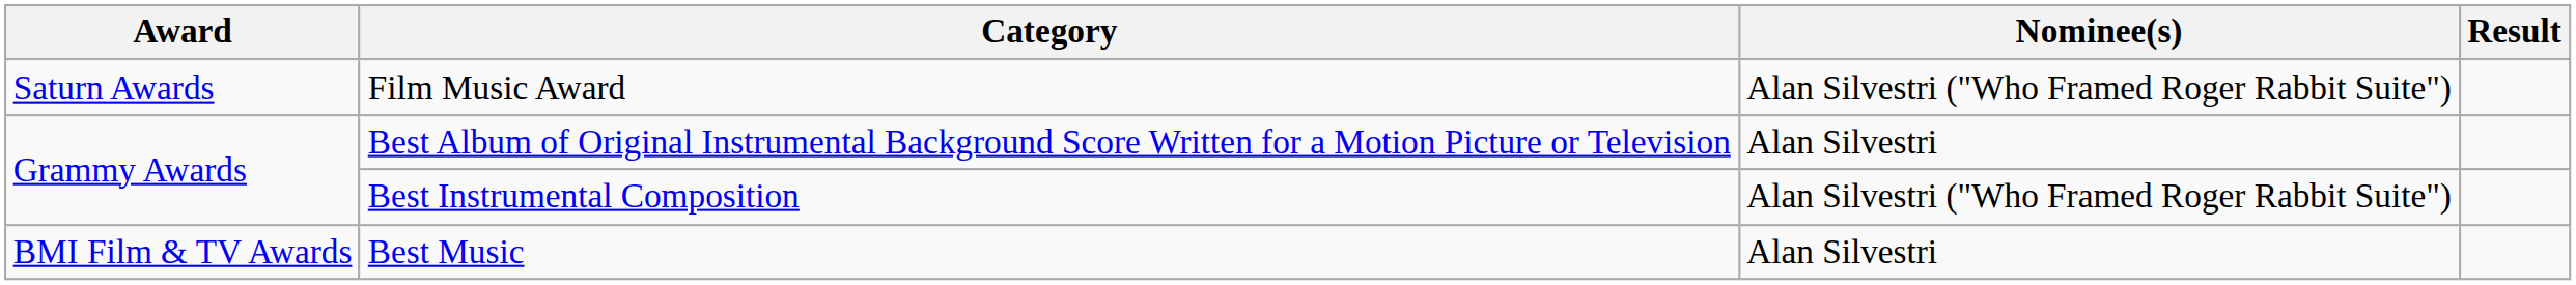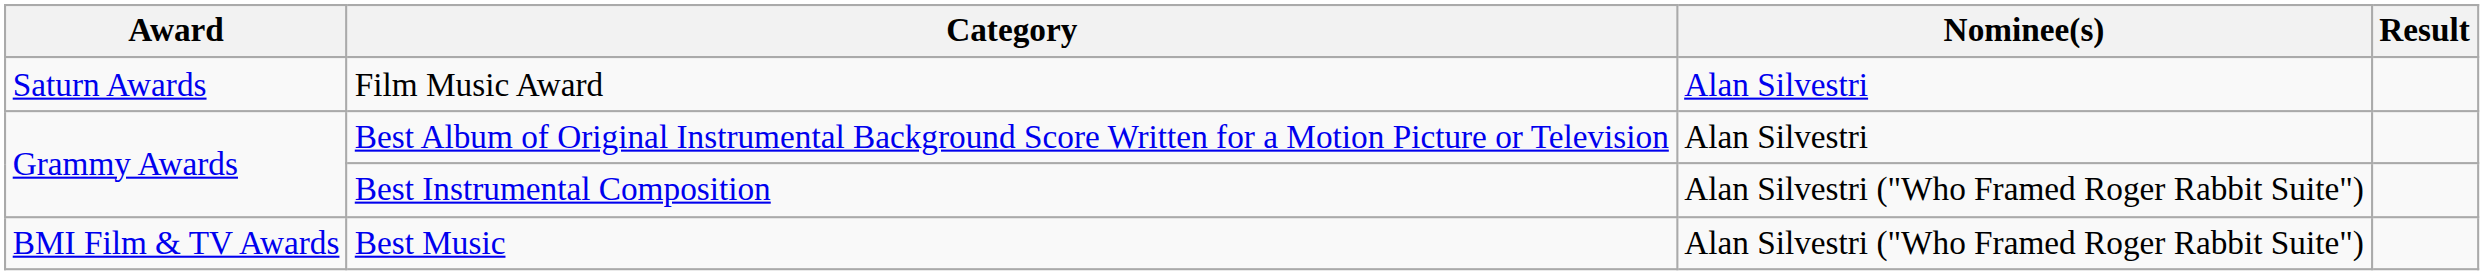 <table class="wikitable plainrowheaders">
 <tr>
 <th>Award</th>
 <th>Category</th>
 <th>Nominee(s)</th>
 <th>Result</th>
 </tr>
 <tr>
 <td><a href='#'>Saturn Awards</a></td>
 <td>Film Music Award</td>
-<td>Alan Silvestri ("Who Framed Roger Rabbit Suite")</td>
+<td><a href='#'>Alan Silvestri</a></td>
 <td></td>
 </tr>
 <tr>
 <td rowspan="2"><a href='#'>Grammy Awards</a></td>
 <td><a href='#'>Best Album of Original Instrumental Background Score Written for a Motion Picture or Television</a></td>
 <td>Alan Silvestri</td>
 <td></td>
 </tr>
 <tr>
 <td><a href='#'>Best Instrumental Composition</a></td>
 <td>Alan Silvestri ("Who Framed Roger Rabbit Suite")</td>
 <td></td>
 </tr>
 <tr>
 <td><a href='#'>BMI Film & TV Awards</a></td>
 <td><a href='#'>Best Music</a></td>
-<td>Alan Silvestri</td>
+<td>Alan Silvestri ("Who Framed Roger Rabbit Suite")</td>
 <td></td>
 </tr>
 </table>
